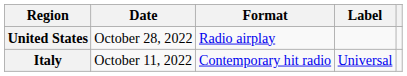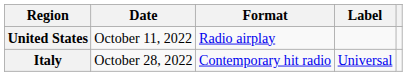 <table class="wikitable plainrowheaders">
 <tr>
 <th scope="col">Region</th>
 <th scope="col">Date</th>
 <th scope="col">Format</th>
 <th scope="col">Label</th>
 <th scope="col"></th>
 </tr>
 <tr>
 <th scope="row">United States</th>
-<td>October 28, 2022</td>
+<td>October 11, 2022</td>
 <td><a href='#'>Radio airplay</a></td>
 <td></td>
 <td style="text-align: center;"></td>
 </tr>
 <tr>
 <th scope="row">Italy</th>
-<td>October 11, 2022</td>
+<td>October 28, 2022</td>
 <td><a href='#'>Contemporary hit radio</a></td>
 <td><a href='#'>Universal</a></td>
 <td style="text-align: center;"></td>
 </tr>
 </table>
